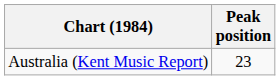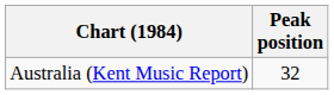 <table class="wikitable">
 <tr>
 <th align="left">Chart (1984)</th>
 <th align="left">Peak<br>position</th>
 </tr>
 <tr>
 <td align="left">Australia (<a href='#'>Kent Music Report</a>)</td>
-<td style="text-align:center;">23</td>
+<td style="text-align:center;">32</td>
 </tr>
 </table>
